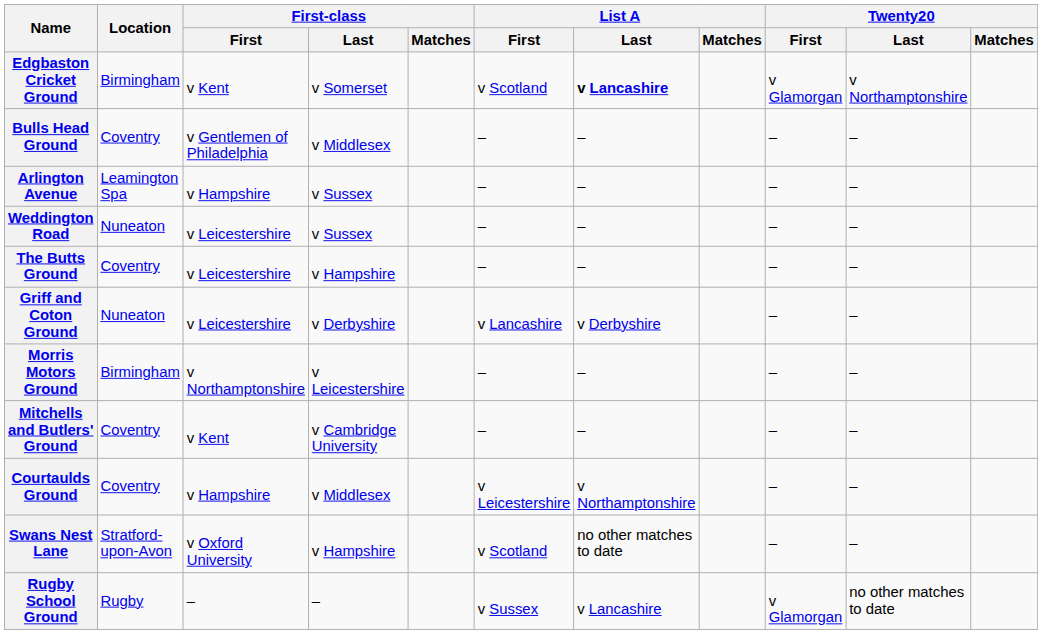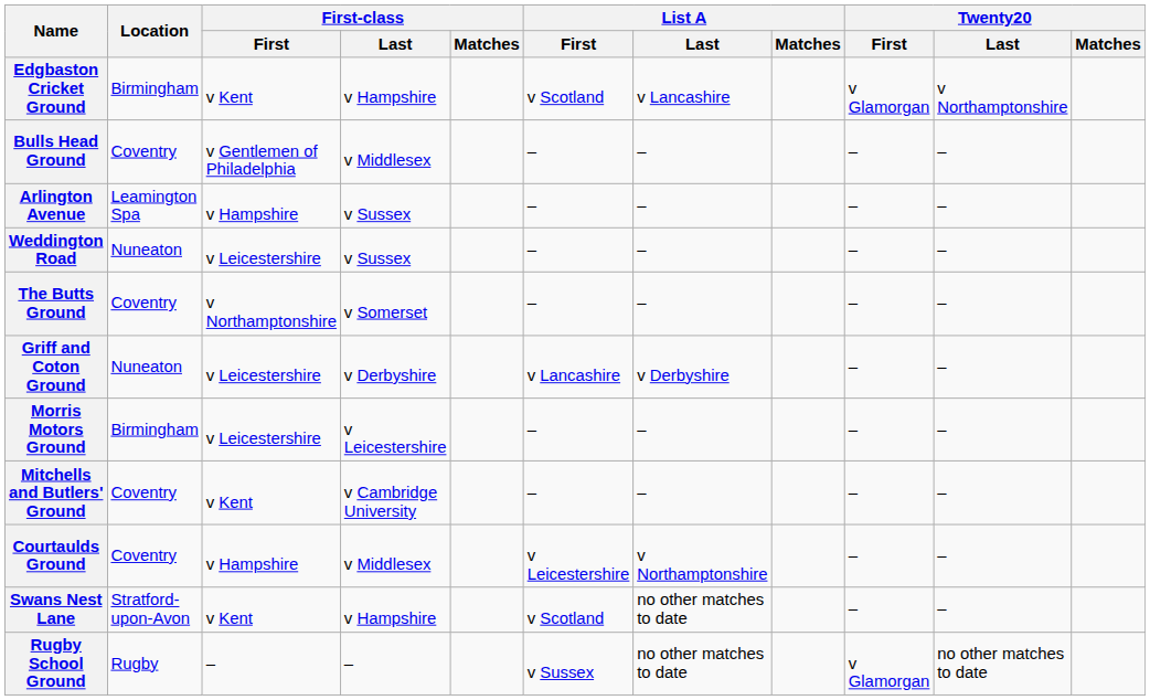 <table class="wikitable sortable plainrowheaders">
 <tr>
 <th rowspan="2" scope="col">Name</th>
 <th rowspan="2" scope="col">Location</th>
 <th colspan="3" scope="col"><a href='#'>First-class</a></th>
 <th colspan="3" scope="col"><a href='#'>List A</a></th>
 <th colspan="3" scope="col"><a href='#'>Twenty20</a></th>
 </tr>
 <tr>
 <th scope="col">First</th>
 <th scope="col">Last</th>
 <th scope="col">Matches</th>
 <th scope="col">First</th>
 <th scope="col">Last</th>
 <th scope="col">Matches</th>
 <th scope="col">First</th>
 <th scope="col">Last</th>
 <th scope="col">Matches</th>
 </tr>
 <tr>
 <th scope="row"><a href='#'>Edgbaston Cricket Ground</a></th>
 <td><a href='#'>Birmingham</a></td>
 <td><br>v <a href='#'>Kent</a></td>
-<td><br>v <a href='#'>Somerset</a></td>
+<td><br>v <a href='#'>Hampshire</a></td>
 <td></td>
 <td><br>v <a href='#'>Scotland</a></td>
-<td><strong><br>v <a href='#'>Lancashire</a></strong></td>
+<td><br>v <a href='#'>Lancashire</a></td>
 <td></td>
 <td><br>v <a href='#'>Glamorgan</a></td>
 <td><br>v <a href='#'>Northamptonshire</a></td>
 <td></td>
 </tr>
 <tr>
 <th scope="row"><a href='#'>Bulls Head Ground</a></th>
 <td><a href='#'>Coventry</a></td>
 <td><br>v <a href='#'>Gentlemen of Philadelphia</a></td>
 <td><br>v <a href='#'>Middlesex</a></td>
 <td></td>
 <td>–</td>
 <td>–</td>
 <td></td>
 <td>–</td>
 <td>–</td>
 <td></td>
 </tr>
 <tr>
 <th scope="row"><a href='#'>Arlington Avenue</a></th>
 <td><a href='#'>Leamington Spa</a></td>
 <td><br>v <a href='#'>Hampshire</a></td>
 <td><br>v <a href='#'>Sussex</a></td>
 <td></td>
 <td>–</td>
 <td>–</td>
 <td></td>
 <td>–</td>
 <td>–</td>
 <td></td>
 </tr>
 <tr>
 <th scope="row"><a href='#'>Weddington Road</a></th>
 <td><a href='#'>Nuneaton</a></td>
 <td><br>v <a href='#'>Leicestershire</a></td>
 <td><br>v <a href='#'>Sussex</a></td>
 <td></td>
 <td>–</td>
 <td>–</td>
 <td></td>
 <td>–</td>
 <td>–</td>
 <td></td>
 </tr>
 <tr>
 <th scope="row"><a href='#'>The Butts Ground</a></th>
 <td><a href='#'>Coventry</a></td>
-<td><br>v <a href='#'>Leicestershire</a></td>
-<td><br>v <a href='#'>Hampshire</a></td>
+<td><br>v <a href='#'>Northamptonshire</a></td>
+<td><br>v <a href='#'>Somerset</a></td>
 <td></td>
 <td>–</td>
 <td>–</td>
 <td></td>
 <td>–</td>
 <td>–</td>
 <td></td>
 </tr>
 <tr>
 <th scope="row"><a href='#'>Griff and Coton Ground</a></th>
 <td><a href='#'>Nuneaton</a></td>
 <td><br>v <a href='#'>Leicestershire</a></td>
 <td><br>v <a href='#'>Derbyshire</a></td>
 <td></td>
 <td><br>v <a href='#'>Lancashire</a></td>
 <td><br>v <a href='#'>Derbyshire</a></td>
 <td></td>
 <td>–</td>
 <td>–</td>
 <td></td>
 </tr>
 <tr>
 <th scope="row"><a href='#'>Morris Motors Ground</a></th>
 <td><a href='#'>Birmingham</a></td>
-<td><br>v <a href='#'>Northamptonshire</a></td>
+<td><br>v <a href='#'>Leicestershire</a></td>
 <td><br>v <a href='#'>Leicestershire</a></td>
 <td></td>
 <td>–</td>
 <td>–</td>
 <td></td>
 <td>–</td>
 <td>–</td>
 <td></td>
 </tr>
 <tr>
 <th scope="row"><a href='#'>Mitchells and Butlers' Ground</a></th>
 <td><a href='#'>Coventry</a></td>
 <td><br>v <a href='#'>Kent</a></td>
 <td><br>v <a href='#'>Cambridge University</a></td>
 <td></td>
 <td>–</td>
 <td>–</td>
 <td></td>
 <td>–</td>
 <td>–</td>
 <td></td>
 </tr>
 <tr>
 <th scope="row"><a href='#'>Courtaulds Ground</a></th>
 <td><a href='#'>Coventry</a></td>
 <td><br>v <a href='#'>Hampshire</a></td>
 <td><br>v <a href='#'>Middlesex</a></td>
 <td></td>
 <td><br>v <a href='#'>Leicestershire</a></td>
 <td><br>v <a href='#'>Northamptonshire</a></td>
 <td></td>
 <td>–</td>
 <td>–</td>
 <td></td>
 </tr>
 <tr>
 <th scope="row"><a href='#'>Swans Nest Lane</a></th>
 <td><a href='#'>Stratford-upon-Avon</a></td>
-<td><br>v <a href='#'>Oxford University</a></td>
+<td><br>v <a href='#'>Kent</a></td>
 <td><br>v <a href='#'>Hampshire</a></td>
 <td></td>
 <td><br>v <a href='#'>Scotland</a></td>
 <td>no other matches to date</td>
 <td></td>
 <td>–</td>
 <td>–</td>
 <td></td>
 </tr>
 <tr>
 <th scope="row"><a href='#'>Rugby School Ground</a></th>
 <td><a href='#'>Rugby</a></td>
 <td>–</td>
 <td>–</td>
 <td></td>
 <td><br>v <a href='#'>Sussex</a></td>
-<td><br>v <a href='#'>Lancashire</a></td>
+<td>no other matches to date</td>
 <td></td>
 <td><br>v <a href='#'>Glamorgan</a></td>
 <td>no other matches to date</td>
 <td></td>
 </tr>
 </table>
